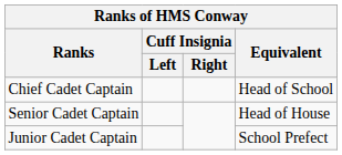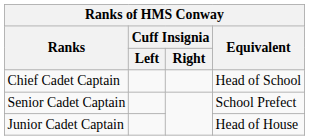 <table class="wikitable">
 <tr>
 <th colspan="4">Ranks of HMS Conway</th>
 </tr>
 <tr>
 <th Rowspan = "2">Ranks</th>
 <th colspan="2">Cuff Insignia</th>
 <th Rowspan = "2">Equivalent</th>
 </tr>
 <tr>
 <th>Left</th>
 <th>Right</th>
 </tr>
 <tr>
 <td>Chief Cadet Captain</td>
 <td></td>
 <td></td>
 <td>Head of School</td>
 </tr>
 <tr>
 <td>Senior Cadet Captain</td>
 <td></td>
 <td rowspan="2"></td>
-<td>Head of House</td>
+<td>School Prefect</td>
 </tr>
 <tr>
 <td>Junior Cadet Captain</td>
 <td></td>
-<td>School Prefect</td>
+<td>Head of House</td>
 </tr>
 </table>
